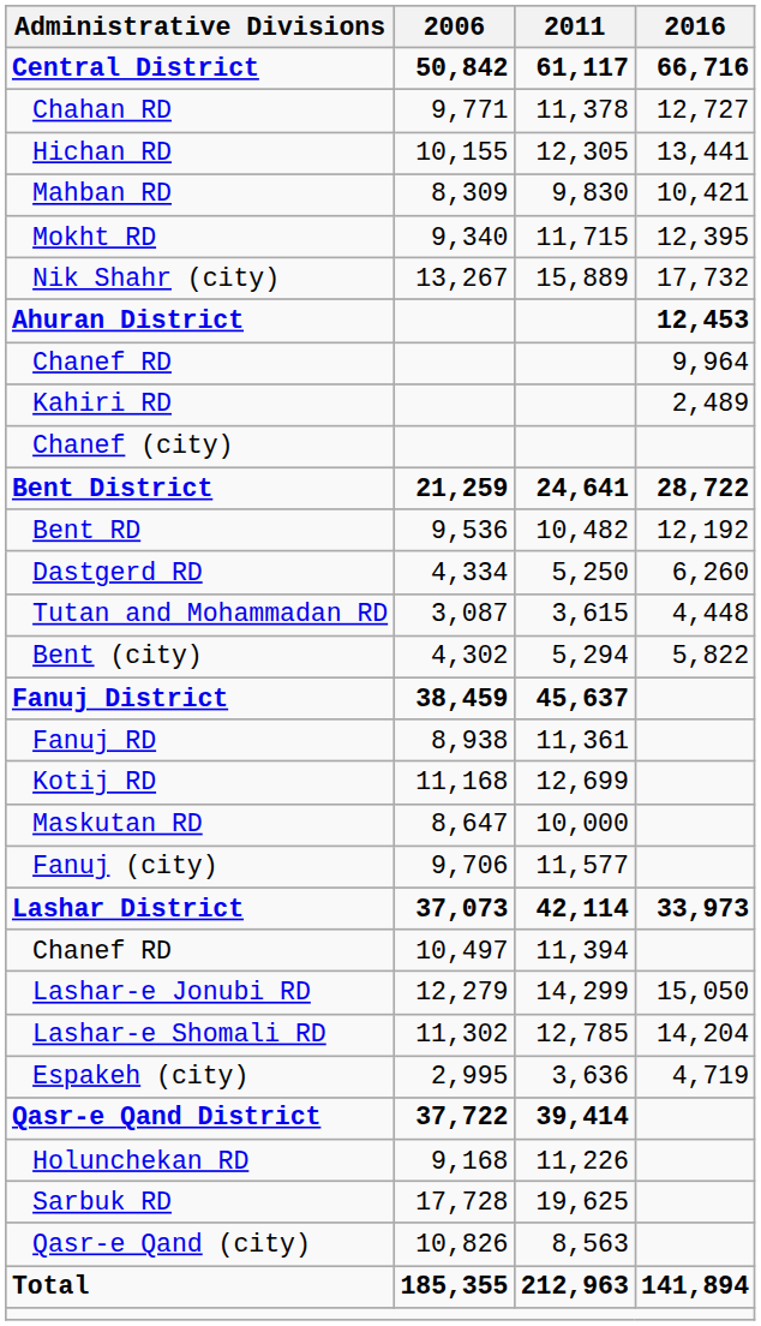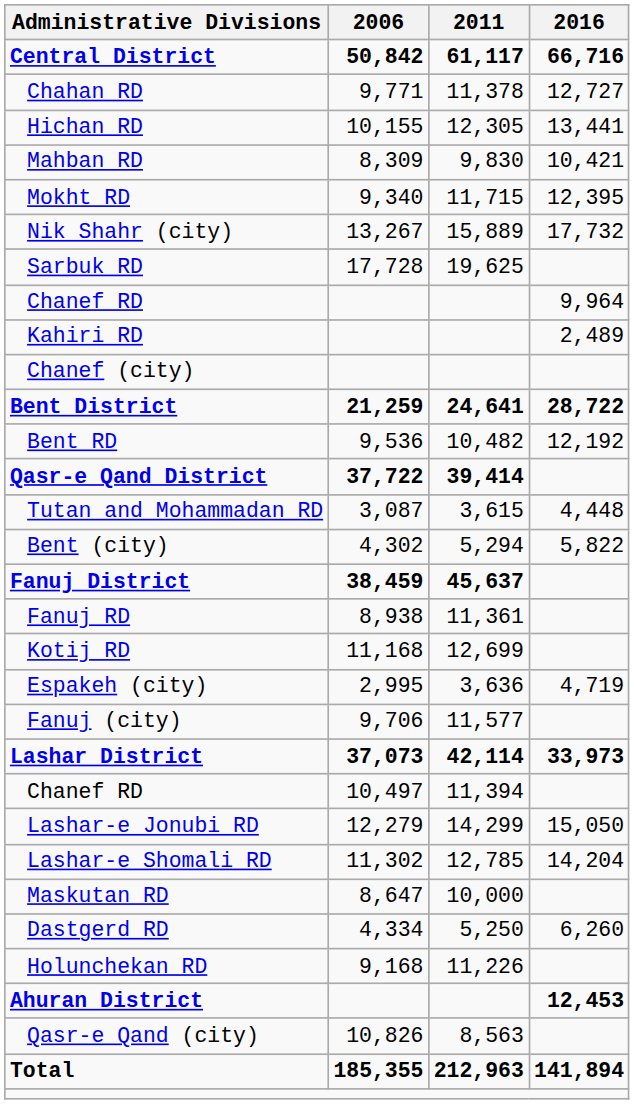 <table class="wikitable">
 <tr>
 <th>Administrative Divisions</th>
 <th>2006</th>
 <th>2011</th>
 <th>2016</th>
 </tr>
 <tr>
 <td><strong><a href='#'>Central District</a></strong></td>
 <td style="text-align: right;"><strong>50,842</strong></td>
 <td style="text-align: right;"><strong>61,117</strong></td>
 <td style="text-align: right;"><strong>66,716</strong></td>
 </tr>
 <tr>
 <td style="padding-left: 1em;"><a href='#'>Chahan RD</a></td>
 <td style="text-align: right;">9,771</td>
 <td style="text-align: right;">11,378</td>
 <td style="text-align: right;">12,727</td>
 </tr>
 <tr>
 <td style="padding-left: 1em;"><a href='#'>Hichan RD</a></td>
 <td style="text-align: right;">10,155</td>
 <td style="text-align: right;">12,305</td>
 <td style="text-align: right;">13,441</td>
 </tr>
 <tr>
 <td style="padding-left: 1em;"><a href='#'>Mahban RD</a></td>
 <td style="text-align: right;">8,309</td>
 <td style="text-align: right;">9,830</td>
 <td style="text-align: right;">10,421</td>
 </tr>
 <tr>
 <td style="padding-left: 1em;"><a href='#'>Mokht RD</a></td>
 <td style="text-align: right;">9,340</td>
 <td style="text-align: right;">11,715</td>
 <td style="text-align: right;">12,395</td>
 </tr>
 <tr>
 <td style="padding-left: 1em;"><a href='#'>Nik Shahr</a> (city)</td>
 <td style="text-align: right;">13,267</td>
 <td style="text-align: right;">15,889</td>
 <td style="text-align: right;">17,732</td>
 </tr>
 <tr>
-<td><strong><a href='#'>Ahuran District</a></strong></td>
+<td style="padding-left: 1em;"><a href='#'>Sarbuk RD</a></td>
+<td style="text-align: right;">17,728</td>
+<td style="text-align: right;">19,625</td>
 <td style="text-align: right;"></td>
-<td style="text-align: right;"></td>
-<td style="text-align: right;"><strong>12,453</strong></td>
 </tr>
 <tr>
 <td style="padding-left: 1em;"><a href='#'>Chanef RD</a></td>
 <td style="text-align: right;"></td>
 <td style="text-align: right;"></td>
 <td style="text-align: right;">9,964</td>
 </tr>
 <tr>
 <td style="padding-left: 1em;"><a href='#'>Kahiri RD</a></td>
 <td style="text-align: right;"></td>
 <td style="text-align: right;"></td>
 <td style="text-align: right;">2,489</td>
 </tr>
 <tr>
 <td style="padding-left: 1em;"><a href='#'>Chanef</a> (city)</td>
 <td style="text-align: right;"></td>
 <td style="text-align: right;"></td>
 <td style="text-align: right;"></td>
 </tr>
 <tr>
 <td><strong><a href='#'>Bent District</a></strong></td>
 <td style="text-align: right;"><strong>21,259</strong></td>
 <td style="text-align: right;"><strong>24,641</strong></td>
 <td style="text-align: right;"><strong>28,722</strong></td>
 </tr>
 <tr>
 <td style="padding-left: 1em;"><a href='#'>Bent RD</a></td>
 <td style="text-align: right;">9,536</td>
 <td style="text-align: right;">10,482</td>
 <td style="text-align: right;">12,192</td>
 </tr>
 <tr>
-<td style="padding-left: 1em;"><a href='#'>Dastgerd RD</a></td>
-<td style="text-align: right;">4,334</td>
-<td style="text-align: right;">5,250</td>
-<td style="text-align: right;">6,260</td>
+<td><strong><a href='#'>Qasr-e Qand District</a></strong></td>
+<td style="text-align: right;"><strong>37,722</strong></td>
+<td style="text-align: right;"><strong>39,414</strong></td>
+<td style="text-align: right;"></td>
 </tr>
 <tr>
 <td style="padding-left: 1em;"><a href='#'>Tutan and Mohammadan RD</a></td>
 <td style="text-align: right;">3,087</td>
 <td style="text-align: right;">3,615</td>
 <td style="text-align: right;">4,448</td>
 </tr>
 <tr>
 <td style="padding-left: 1em;"><a href='#'>Bent</a> (city)</td>
 <td style="text-align: right;">4,302</td>
 <td style="text-align: right;">5,294</td>
 <td style="text-align: right;">5,822</td>
 </tr>
 <tr>
 <td><strong><a href='#'>Fanuj District</a></strong></td>
 <td style="text-align: right;"><strong>38,459</strong></td>
 <td style="text-align: right;"><strong>45,637</strong></td>
 <td style="text-align: right;"></td>
 </tr>
 <tr>
 <td style="padding-left: 1em;"><a href='#'>Fanuj RD</a></td>
 <td style="text-align: right;">8,938</td>
 <td style="text-align: right;">11,361</td>
 <td style="text-align: right;"></td>
 </tr>
 <tr>
 <td style="padding-left: 1em;"><a href='#'>Kotij RD</a></td>
 <td style="text-align: right;">11,168</td>
 <td style="text-align: right;">12,699</td>
 <td style="text-align: right;"></td>
 </tr>
 <tr>
-<td style="padding-left: 1em;"><a href='#'>Maskutan RD</a></td>
-<td style="text-align: right;">8,647</td>
-<td style="text-align: right;">10,000</td>
-<td style="text-align: right;"></td>
+<td style="padding-left: 1em;"><a href='#'>Espakeh</a> (city)</td>
+<td style="text-align: right;">2,995</td>
+<td style="text-align: right;">3,636</td>
+<td style="text-align: right;">4,719</td>
 </tr>
 <tr>
 <td style="padding-left: 1em;"><a href='#'>Fanuj</a> (city)</td>
 <td style="text-align: right;">9,706</td>
 <td style="text-align: right;">11,577</td>
 <td style="text-align: right;"></td>
 </tr>
 <tr>
 <td><strong><a href='#'>Lashar District</a></strong></td>
 <td style="text-align: right;"><strong>37,073</strong></td>
 <td style="text-align: right;"><strong>42,114</strong></td>
 <td style="text-align: right;"><strong>33,973</strong></td>
 </tr>
 <tr>
 <td style="padding-left: 1em;">Chanef RD</td>
 <td style="text-align: right;">10,497</td>
 <td style="text-align: right;">11,394</td>
 <td style="text-align: right;"></td>
 </tr>
 <tr>
 <td style="padding-left: 1em;"><a href='#'>Lashar-e Jonubi RD</a></td>
 <td style="text-align: right;">12,279</td>
 <td style="text-align: right;">14,299</td>
 <td style="text-align: right;">15,050</td>
 </tr>
 <tr>
 <td style="padding-left: 1em;"><a href='#'>Lashar-e Shomali RD</a></td>
 <td style="text-align: right;">11,302</td>
 <td style="text-align: right;">12,785</td>
 <td style="text-align: right;">14,204</td>
 </tr>
 <tr>
-<td style="padding-left: 1em;"><a href='#'>Espakeh</a> (city)</td>
-<td style="text-align: right;">2,995</td>
-<td style="text-align: right;">3,636</td>
-<td style="text-align: right;">4,719</td>
+<td style="padding-left: 1em;"><a href='#'>Maskutan RD</a></td>
+<td style="text-align: right;">8,647</td>
+<td style="text-align: right;">10,000</td>
+<td style="text-align: right;"></td>
 </tr>
 <tr>
-<td><strong><a href='#'>Qasr-e Qand District</a></strong></td>
-<td style="text-align: right;"><strong>37,722</strong></td>
-<td style="text-align: right;"><strong>39,414</strong></td>
-<td style="text-align: right;"></td>
+<td style="padding-left: 1em;"><a href='#'>Dastgerd RD</a></td>
+<td style="text-align: right;">4,334</td>
+<td style="text-align: right;">5,250</td>
+<td style="text-align: right;">6,260</td>
 </tr>
 <tr>
 <td style="padding-left: 1em;"><a href='#'>Holunchekan RD</a></td>
 <td style="text-align: right;">9,168</td>
 <td style="text-align: right;">11,226</td>
 <td style="text-align: right;"></td>
 </tr>
 <tr>
-<td style="padding-left: 1em;"><a href='#'>Sarbuk RD</a></td>
-<td style="text-align: right;">17,728</td>
-<td style="text-align: right;">19,625</td>
+<td><strong><a href='#'>Ahuran District</a></strong></td>
 <td style="text-align: right;"></td>
+<td style="text-align: right;"></td>
+<td style="text-align: right;"><strong>12,453</strong></td>
 </tr>
 <tr>
 <td style="padding-left: 1em;"><a href='#'>Qasr-e Qand</a> (city)</td>
 <td style="text-align: right;">10,826</td>
 <td style="text-align: right;">8,563</td>
 <td style="text-align: right;"></td>
 </tr>
 <tr>
 <td><strong>Total</strong></td>
 <td style="text-align: right;"><strong>185,355</strong></td>
 <td style="text-align: right;"><strong>212,963</strong></td>
 <td style="text-align: right;"><strong>141,894</strong></td>
 </tr>
 <tr>
 <td colspan=4></td>
 </tr>
 </table>
